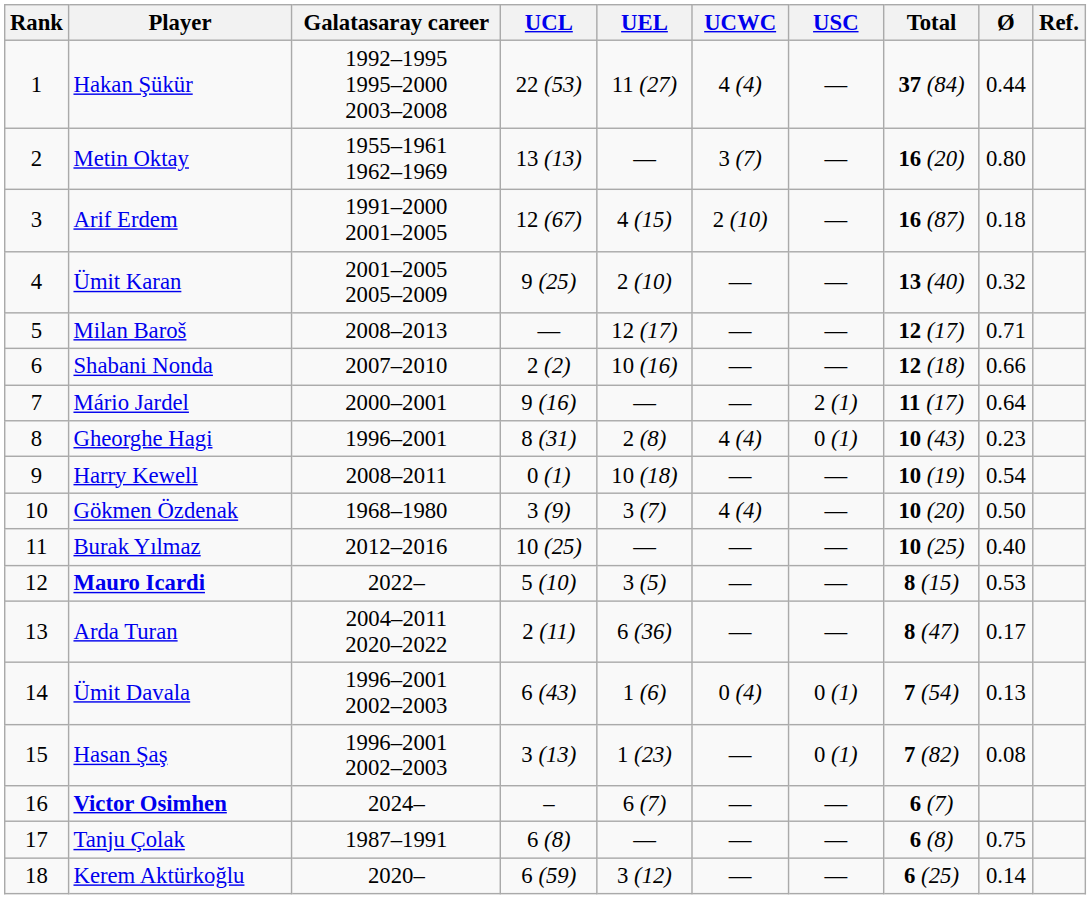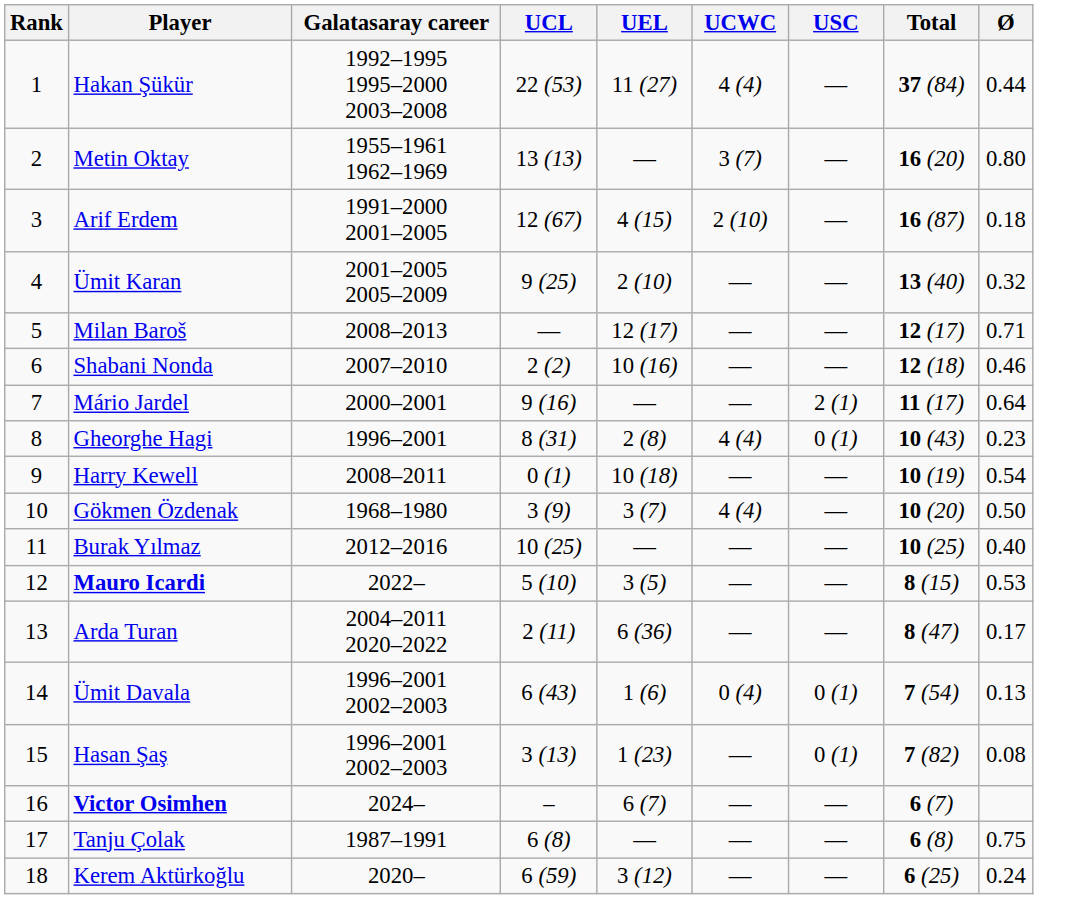 <table class="wikitable sortable nowrap" style="text-align: center">
 <tr>
 <th>Rank</th>
 <th width=150>Player</th>
 <th width=140>Galatasaray career</th>
 <th width=60><a href='#'>UCL</a></th>
 <th width=60><a href='#'>UEL</a></th>
 <th width=60><a href='#'>UCWC</a></th>
 <th width=60><a href='#'>USC</a></th>
 <th width=60>Total</th>
 <th width=30>Ø</th>
-<th width=30>Ref.</th>
 </tr>
 <tr>
 <td>1</td>
 <td align="left"> <a href='#'>Hakan Şükür</a></td>
 <td>1992–1995<br>1995–2000<br>2003–2008</td>
 <td>22 <em>(53)</em></td>
 <td>11 <em>(27)</em></td>
 <td>4 <em>(4)</em></td>
 <td>—</td>
 <td><strong>37</strong> <em>(84)</em></td>
 <td>0.44</td>
-<td></td>
 </tr>
 <tr>
 <td>2</td>
 <td align="left"> <a href='#'>Metin Oktay</a></td>
 <td>1955–1961<br>1962–1969</td>
 <td>13 <em>(13)</em></td>
 <td>—</td>
 <td>3 <em>(7)</em></td>
 <td>—</td>
 <td><strong>16</strong> <em>(20)</em></td>
 <td>0.80</td>
-<td></td>
 </tr>
 <tr>
 <td>3</td>
 <td align="left"> <a href='#'>Arif Erdem</a></td>
 <td>1991–2000<br>2001–2005</td>
 <td>12 <em>(67)</em></td>
 <td>4 <em>(15)</em></td>
 <td>2 <em>(10)</em></td>
 <td>—</td>
 <td><strong>16</strong> <em>(87)</em></td>
 <td>0.18</td>
-<td></td>
 </tr>
 <tr>
 <td>4</td>
 <td align="left"> <a href='#'>Ümit Karan</a></td>
 <td>2001–2005<br>2005–2009</td>
 <td>9 <em>(25)</em></td>
 <td>2 <em>(10)</em></td>
 <td>—</td>
 <td>—</td>
 <td><strong>13</strong> <em>(40)</em></td>
 <td>0.32</td>
-<td></td>
 </tr>
 <tr>
 <td>5</td>
 <td align="left"> <a href='#'>Milan Baroš</a></td>
 <td>2008–2013</td>
 <td>—</td>
 <td>12 <em>(17)</em></td>
 <td>—</td>
 <td>—</td>
 <td><strong>12</strong> <em>(17)</em></td>
 <td>0.71</td>
-<td></td>
 </tr>
 <tr>
 <td>6</td>
 <td align="left"> <a href='#'>Shabani Nonda</a></td>
 <td>2007–2010</td>
 <td>2 <em>(2)</em></td>
 <td>10 <em>(16)</em></td>
 <td>—</td>
 <td>—</td>
 <td><strong>12</strong> <em>(18)</em></td>
-<td>0.66</td>
-<td></td>
+<td>0.46</td>
 </tr>
 <tr>
 <td>7</td>
 <td align="left"> <a href='#'>Mário Jardel</a></td>
 <td>2000–2001</td>
 <td>9 <em>(16)</em></td>
 <td>—</td>
 <td>—</td>
 <td>2 <em>(1)</em></td>
 <td><strong>11</strong> <em>(17)</em></td>
 <td>0.64</td>
-<td></td>
 </tr>
 <tr>
 <td>8</td>
 <td align="left"> <a href='#'>Gheorghe Hagi</a></td>
 <td>1996–2001</td>
 <td>8 <em>(31)</em></td>
 <td>2 <em>(8)</em></td>
 <td>4 <em>(4)</em></td>
 <td>0 <em>(1)</em></td>
 <td><strong>10</strong> <em>(43)</em></td>
 <td>0.23</td>
-<td></td>
 </tr>
 <tr>
 <td>9</td>
 <td align="left"> <a href='#'>Harry Kewell</a></td>
 <td>2008–2011</td>
 <td>0 <em>(1)</em></td>
 <td>10 <em>(18)</em></td>
 <td>—</td>
 <td>—</td>
 <td><strong>10</strong> <em>(19)</em></td>
 <td>0.54</td>
-<td></td>
 </tr>
 <tr>
 <td>10</td>
 <td align="left"> <a href='#'>Gökmen Özdenak</a></td>
 <td>1968–1980</td>
 <td>3 <em>(9)</em></td>
 <td>3 <em>(7)</em></td>
 <td>4 <em>(4)</em></td>
 <td>—</td>
 <td><strong>10</strong> <em>(20)</em></td>
 <td>0.50</td>
-<td></td>
 </tr>
 <tr>
 <td>11</td>
 <td align="left"> <a href='#'>Burak Yılmaz</a></td>
 <td>2012–2016</td>
 <td>10 <em>(25)</em></td>
 <td>—</td>
 <td>—</td>
 <td>—</td>
 <td><strong>10</strong> <em>(25)</em></td>
 <td>0.40</td>
-<td></td>
 </tr>
 <tr>
 <td>12</td>
 <td align="left"> <strong><a href='#'>Mauro Icardi</a></strong></td>
 <td>2022–</td>
 <td>5 <em>(10)</em></td>
 <td>3 <em>(5)</em></td>
 <td>—</td>
 <td>—</td>
 <td><strong>8</strong> <em>(15)</em></td>
 <td>0.53</td>
-<td></td>
 </tr>
 <tr>
 <td>13</td>
 <td align="left"> <a href='#'>Arda Turan</a></td>
 <td>2004–2011<br>2020–2022</td>
 <td>2 <em>(11)</em></td>
 <td>6 <em>(36)</em></td>
 <td>—</td>
 <td>—</td>
 <td><strong>8</strong> <em>(47)</em></td>
 <td>0.17</td>
-<td></td>
 </tr>
 <tr>
 <td>14</td>
 <td align="left"> <a href='#'>Ümit Davala</a></td>
 <td>1996–2001<br>2002–2003</td>
 <td>6 <em>(43)</em></td>
 <td>1 <em>(6)</em></td>
 <td>0 <em>(4)</em></td>
 <td>0 <em>(1)</em></td>
 <td><strong>7</strong> <em>(54)</em></td>
 <td>0.13</td>
-<td></td>
 </tr>
 <tr>
 <td>15</td>
 <td align="left"> <a href='#'>Hasan Şaş</a></td>
 <td>1996–2001<br>2002–2003</td>
 <td>3 <em>(13)</em></td>
 <td>1 <em>(23)</em></td>
 <td>—</td>
 <td>0 <em>(1)</em></td>
 <td><strong>7</strong> <em>(82)</em></td>
 <td>0.08</td>
-<td></td>
 </tr>
 <tr>
 <td>16</td>
 <td align="left"> <strong><a href='#'>Victor Osimhen</a></strong></td>
 <td>2024–</td>
 <td>–</td>
 <td>6 <em>(7)</em></td>
 <td>—</td>
 <td>—</td>
 <td><strong>6</strong> <em>(7)</em></td>
-<td></td>
 <td></td>
 </tr>
 <tr>
 <td>17</td>
 <td align="left"> <a href='#'>Tanju Çolak</a></td>
 <td>1987–1991</td>
 <td>6 <em>(8)</em></td>
 <td>—</td>
 <td>—</td>
 <td>—</td>
 <td><strong>6</strong> <em>(8)</em></td>
 <td>0.75</td>
-<td></td>
 </tr>
 <tr>
 <td>18</td>
 <td align="left"> <a href='#'>Kerem Aktürkoğlu</a></td>
 <td>2020–</td>
 <td>6 <em>(59)</em></td>
 <td>3 <em>(12)</em></td>
 <td>—</td>
 <td>—</td>
 <td><strong>6</strong> <em>(25)</em></td>
-<td>0.14</td>
-<td></td>
+<td>0.24</td>
 </tr>
 </table>
